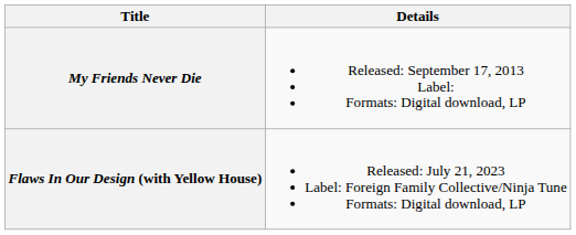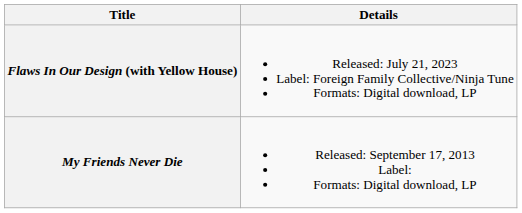 <table class="wikitable plainrowheaders" style="text-align:center;">
 <tr>
 <th>Title</th>
 <th>Details</th>
 </tr>
 <tr>
+<th scope="row"><em>Flaws In Our Design</em> (with Yellow House)</th>
+<td><br><ul><li>Released: July 21, 2023</li><li>Label: Foreign Family Collective/Ninja Tune</li><li>Formats: Digital download, LP</li></ul></td>
+</tr>
+<tr>
 <th scope="row"><em>My Friends Never Die</em></th>
 <td><br><ul><li>Released: September 17, 2013</li><li>Label:</li><li>Formats: Digital download, LP</li></ul></td>
 </tr>
-<tr>
-<th scope="row"><em>Flaws In Our Design</em> (with Yellow House)</th>
-<td><br><ul><li>Released: July 21, 2023</li><li>Label: Foreign Family Collective/Ninja Tune</li><li>Formats: Digital download, LP</li></ul></td>
-</tr>
 </table>
